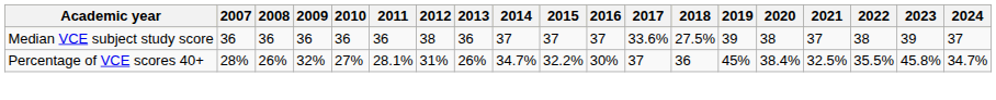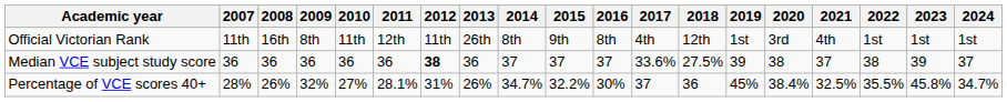 <table class="wikitable">
 <tr style="background:#bdb76b;">
 <th>Academic year</th>
 <th>2007</th>
 <th>2008</th>
 <th>2009</th>
 <th>2010</th>
 <th>2011</th>
 <th>2012</th>
 <th>2013</th>
 <th>2014</th>
 <th>2015</th>
 <th>2016</th>
 <th>2017</th>
 <th>2018</th>
 <th>2019</th>
 <th>2020</th>
 <th>2021</th>
 <th>2022</th>
 <th>2023</th>
 <th>2024</th>
 </tr>
 <tr>
+<td>Official Victorian Rank</td>
+<td>11th</td>
+<td>16th</td>
+<td>8th</td>
+<td>11th</td>
+<td>12th</td>
+<td>11th</td>
+<td>26th</td>
+<td>8th</td>
+<td>9th</td>
+<td>8th</td>
+<td>4th</td>
+<td>12th</td>
+<td>1st</td>
+<td>3rd</td>
+<td>4th</td>
+<td>1st</td>
+<td>1st</td>
+<td>1st</td>
+</tr>
+<tr>
 <td>Median <a href='#'>VCE</a> subject study score</td>
 <td>36</td>
 <td>36</td>
 <td>36</td>
 <td>36</td>
 <td>36</td>
-<td>38</td>
+<td><strong>38</strong></td>
 <td>36</td>
 <td>37</td>
 <td>37</td>
 <td>37</td>
 <td>33.6%</td>
 <td>27.5%</td>
 <td>39</td>
 <td>38</td>
 <td>37</td>
 <td>38</td>
 <td>39</td>
 <td>37</td>
 </tr>
 <tr>
 <td>Percentage of <a href='#'>VCE</a> scores 40+</td>
 <td>28%</td>
 <td>26%</td>
 <td>32%</td>
 <td>27%</td>
 <td>28.1%</td>
 <td>31%</td>
 <td>26%</td>
 <td>34.7%</td>
 <td>32.2%</td>
 <td>30%</td>
 <td>37</td>
 <td>36</td>
 <td>45%</td>
 <td>38.4%</td>
 <td>32.5%</td>
 <td>35.5%</td>
 <td>45.8%</td>
 <td>34.7%</td>
 </tr>
 </table>
